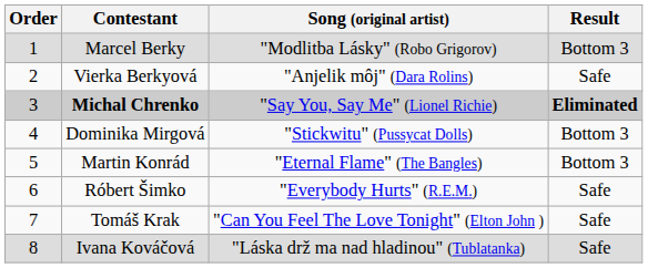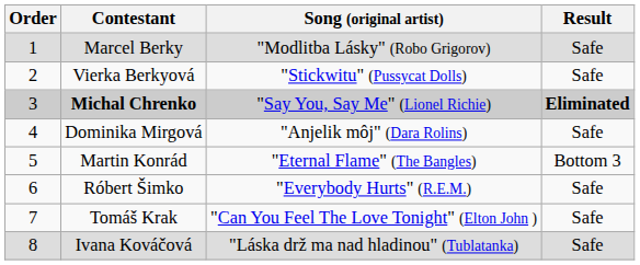 <table class="wikitable plainrowheaders" style="text-align:center;">
 <tr>
 <th scope="col">Order</th>
 <th scope="col">Contestant</th>
 <th scope="col">Song <small>(original artist)</small></th>
 <th scope="col">Result</th>
 </tr>
 <tr bgcolor="#DDDDDD">
 <td>1</td>
 <td>Marcel Berky</td>
 <td>"Modlitba Lásky" <small>(Robo Grigorov)</small></td>
-<td>Bottom 3</td>
+<td>Safe</td>
 </tr>
 <tr>
 <td>2</td>
 <td>Vierka Berkyová</td>
-<td>"Anjelik môj" <small>(<a href='#'>Dara Rolins</a>)</small></td>
+<td>"<a href='#'>Stickwitu</a>" <small>(<a href='#'>Pussycat Dolls</a>)</small></td>
 <td>Safe</td>
 </tr>
 <tr style="background:#ccc;">
 <td>3</td>
 <td><strong>Michal Chrenko</strong></td>
 <td>"<a href='#'>Say You, Say Me</a>" <small>(<a href='#'>Lionel Richie</a>) </small></td>
 <td><strong>Eliminated</strong></td>
 </tr>
 <tr>
 <td>4</td>
 <td>Dominika Mirgová</td>
-<td>"<a href='#'>Stickwitu</a>" <small>(<a href='#'>Pussycat Dolls</a>)</small></td>
-<td>Bottom 3</td>
+<td>"Anjelik môj" <small>(<a href='#'>Dara Rolins</a>)</small></td>
+<td>Safe</td>
 </tr>
 <tr>
 <td>5</td>
 <td>Martin Konrád</td>
 <td>"<a href='#'>Eternal Flame</a>" <small>(<a href='#'>The Bangles</a>)</small></td>
 <td>Bottom 3</td>
 </tr>
 <tr>
 <td>6</td>
 <td>Róbert Šimko</td>
 <td>"<a href='#'>Everybody Hurts</a>" <small>(<a href='#'>R.E.M.</a>)</small></td>
 <td>Safe</td>
 </tr>
 <tr>
 <td>7</td>
 <td>Tomáš Krak</td>
 <td>"<a href='#'>Can You Feel The Love Tonight</a>" <small>(<a href='#'>Elton John</a> )</small></td>
 <td>Safe</td>
 </tr>
 <tr bgcolor="#DDDDDD">
 <td>8</td>
 <td>Ivana Kováčová</td>
 <td>"Láska drž ma nad hladinou" <small>(<a href='#'>Tublatanka</a>)</small></td>
 <td>Safe</td>
 </tr>
 </table>
